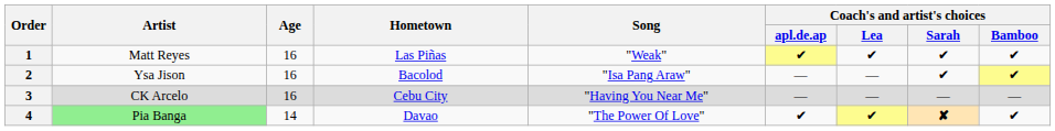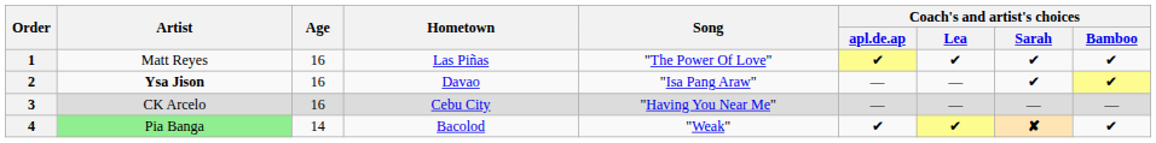 <table class="wikitable" style="text-align:center; line-height:17px; width:100%;">
 <tr>
 <th rowspan="2" scope="col" style="width:04%;">Order</th>
 <th rowspan="2" scope="col" style="width:18%;">Artist</th>
 <th rowspan="2" scope="col" style="width:04%;">Age</th>
 <th rowspan="2" scope="col" style="width:18%;">Hometown</th>
 <th rowspan="2" scope="col" style="width:20%;">Song</th>
 <th colspan="4" scope="col" style="width:24%;">Coach's and artist's choices</th>
 </tr>
 <tr>
 <th style="width:06%;"><a href='#'>apl.de.ap</a></th>
 <th style="width:06%;"><a href='#'>Lea</a></th>
 <th style="width:06%;"><a href='#'>Sarah</a></th>
 <th style="width:06%;"><a href='#'>Bamboo</a></th>
 </tr>
 <tr>
 <th>1</th>
 <td>Matt Reyes</td>
 <td>16</td>
 <td><a href='#'>Las Piñas</a></td>
-<td>"<a href='#'>Weak</a>"</td>
+<td>"<a href='#'>The Power Of Love</a>"</td>
 <td style="background:#fdfc8f;">✔</td>
 <td>✔</td>
 <td>✔</td>
 <td>✔</td>
 </tr>
 <tr>
 <th>2</th>
-<td>Ysa Jison</td>
+<td><strong>Ysa Jison</strong></td>
 <td>16</td>
-<td><a href='#'>Bacolod</a></td>
+<td><a href='#'>Davao</a></td>
 <td>"<a href='#'>Isa Pang Araw</a>"</td>
 <td>—</td>
 <td>—</td>
 <td>✔</td>
 <td style="background:#fdfc8f;">✔</td>
 </tr>
 <tr>
 <th>3</th>
 <td style="background:#dcdcdc;">CK Arcelo</td>
 <td style="background:#dcdcdc;">16</td>
 <td style="background:#dcdcdc;"><a href='#'>Cebu City</a></td>
 <td style="background:#dcdcdc;">"<a href='#'>Having You Near Me</a>"</td>
 <td style="background:#dcdcdc;">—</td>
 <td style="background:#dcdcdc;">—</td>
 <td style="background:#dcdcdc;">—</td>
 <td style="background:#dcdcdc;">—</td>
 </tr>
 <tr>
 <th>4</th>
 <td style="background: lightgreen;">Pia Banga</td>
 <td>14</td>
-<td><a href='#'>Davao</a></td>
-<td>"<a href='#'>The Power Of Love</a>"</td>
+<td><a href='#'>Bacolod</a></td>
+<td>"<a href='#'>Weak</a>"</td>
 <td>✔</td>
 <td style="background:#fdfc8f;">✔</td>
 <td style="background:#ffe5b4;"><strong>✘</strong></td>
 <td>✔</td>
 </tr>
 </table>
